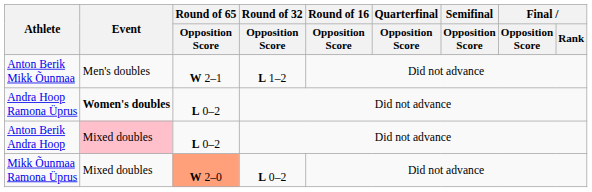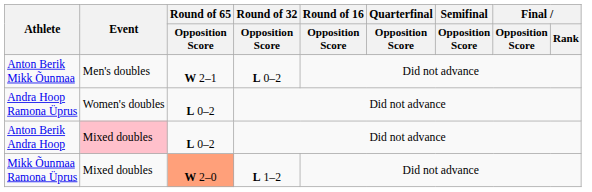 <table class="wikitable" style="font-size:90%; text-align:center">
 <tr>
 <th rowspan=2>Athlete</th>
 <th rowspan=2>Event</th>
 <th>Round of 65</th>
 <th>Round of 32</th>
 <th>Round of 16</th>
 <th>Quarterfinal</th>
 <th>Semifinal</th>
 <th colspan=2>Final / </th>
 </tr>
 <tr style="font-size:95%">
 <th>Opposition<br>Score</th>
 <th>Opposition<br>Score</th>
 <th>Opposition<br>Score</th>
 <th>Opposition<br>Score</th>
 <th>Opposition<br>Score</th>
 <th>Opposition<br>Score</th>
 <th>Rank</th>
 </tr>
 <tr>
 <td align="left"><a href='#'>Anton Berik</a><br><a href='#'>Mikk Õunmaa</a></td>
 <td align="left">Men's doubles</td>
 <td><br><strong>W</strong> 2–1</td>
-<td><br><strong>L</strong> 1–2</td>
+<td><br><strong>L</strong> 0–2</td>
 <td colspan=5>Did not advance</td>
 </tr>
 <tr>
 <td align="left"><a href='#'>Andra Hoop</a><br><a href='#'>Ramona Üprus</a></td>
-<td align="left"><strong>Women's doubles</strong></td>
+<td align="left">Women's doubles</td>
 <td><br><strong>L</strong> 0–2</td>
 <td colspan=6>Did not advance</td>
 </tr>
 <tr>
 <td align="left"><a href='#'>Anton Berik</a><br><a href='#'>Andra Hoop</a></td>
 <td align="left" style="background: pink;">Mixed doubles</td>
 <td><br><strong>L</strong> 0–2</td>
 <td colspan=6>Did not advance</td>
 </tr>
 <tr>
 <td align="left"><a href='#'>Mikk Õunmaa</a><br><a href='#'>Ramona Üprus</a></td>
 <td align="left">Mixed doubles</td>
 <td style="background: lightsalmon;"><br><strong>W</strong> 2–0</td>
-<td><br><strong>L</strong> 0–2</td>
+<td><br><strong>L</strong> 1–2</td>
 <td colspan=5>Did not advance</td>
 </tr>
 </table>
